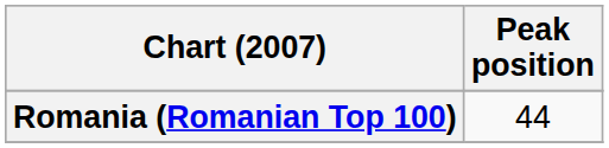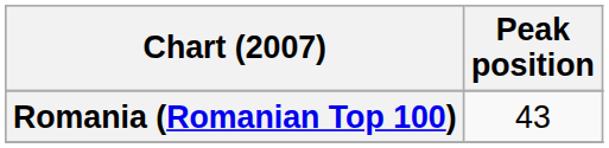 <table class="wikitable sortable plainrowheaders" style="text-align:center">
 <tr>
 <th scope="col">Chart (2007)</th>
 <th scope="col">Peak<br>position</th>
 </tr>
 <tr>
 </tr>
 <tr>
 </tr>
 <tr>
 </tr>
 <tr>
 <th scope="row">Romania (<a href='#'>Romanian Top 100</a>)</th>
-<td>44</td>
+<td>43</td>
 </tr>
 <tr>
 </tr>
 <tr>
 </tr>
 </table>
